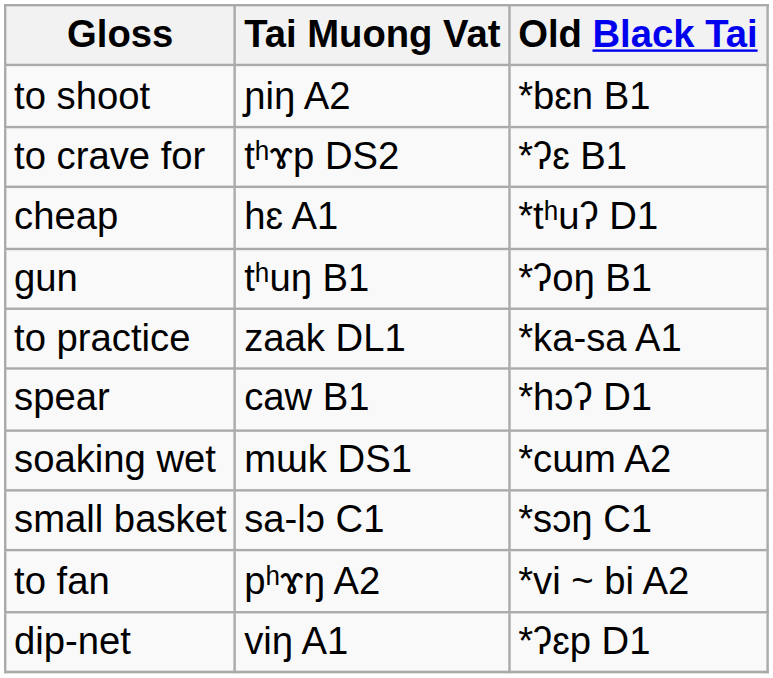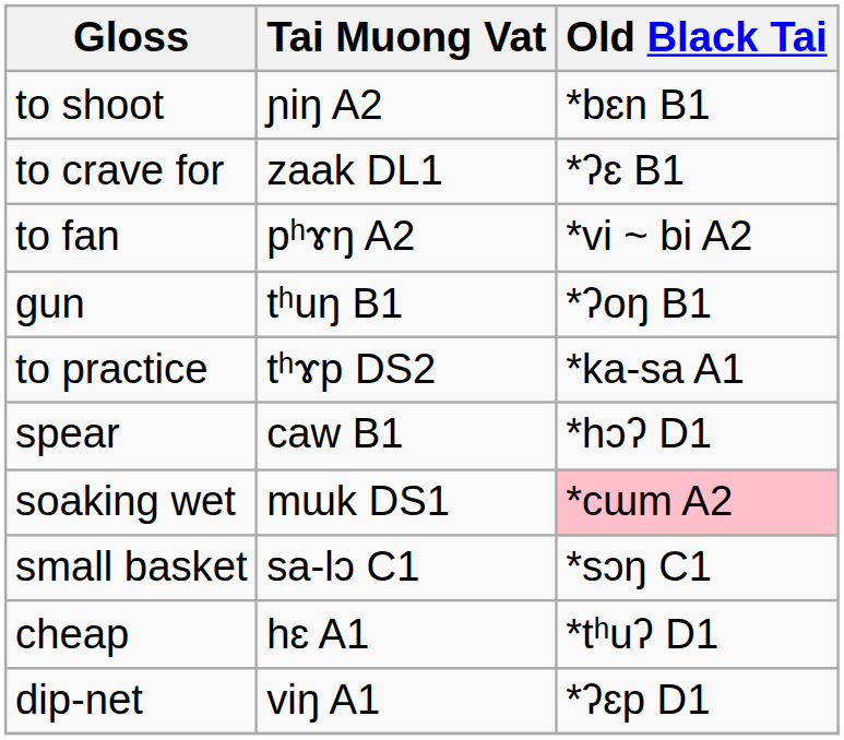 <table class="wikitable">
 <tr>
 <th>Gloss</th>
 <th>Tai Muong Vat</th>
 <th>Old <a href='#'>Black Tai</a></th>
 </tr>
 <tr>
 <td>to shoot</td>
 <td>ɲiŋ A2</td>
 <td>*bɛn B1</td>
 </tr>
 <tr>
 <td>to crave for</td>
-<td>tʰɤp DS2</td>
+<td>zaak DL1</td>
 <td>*ʔɛ B1</td>
 </tr>
 <tr>
-<td>cheap</td>
-<td>hɛ A1</td>
-<td>*tʰuʔ D1</td>
+<td>to fan</td>
+<td>pʰɤŋ A2</td>
+<td>*vi ~ bi A2</td>
 </tr>
 <tr>
 <td>gun</td>
 <td>tʰuŋ B1</td>
 <td>*ʔoŋ B1</td>
 </tr>
 <tr>
 <td>to practice</td>
-<td>zaak DL1</td>
+<td>tʰɤp DS2</td>
 <td>*ka-sa A1</td>
 </tr>
 <tr>
 <td>spear</td>
 <td>caw B1</td>
 <td>*hɔʔ D1</td>
 </tr>
 <tr>
 <td>soaking wet</td>
 <td>mɯk DS1</td>
-<td>*cɯm A2</td>
+<td style="background: pink;">*cɯm A2</td>
 </tr>
 <tr>
 <td>small basket</td>
 <td>sa-lɔ C1</td>
 <td>*sɔŋ C1</td>
 </tr>
 <tr>
-<td>to fan</td>
-<td>pʰɤŋ A2</td>
-<td>*vi ~ bi A2</td>
+<td>cheap</td>
+<td>hɛ A1</td>
+<td>*tʰuʔ D1</td>
 </tr>
 <tr>
 <td>dip-net</td>
 <td>viŋ A1</td>
 <td>*ʔɛp D1</td>
 </tr>
 <tr>
 </tr>
 </table>
